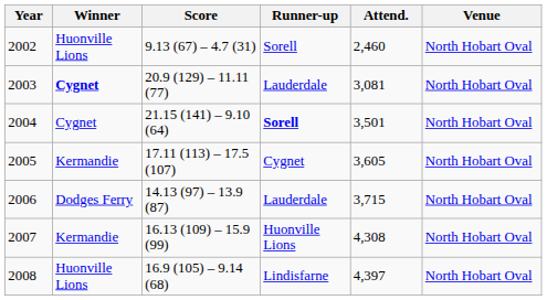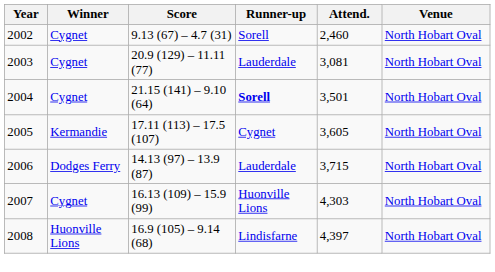 <table class="wikitable sortable">
 <tr>
 <th width=50px>Year</th>
 <th width=100px>Winner</th>
 <th width=150px>Score</th>
 <th width=100px>Runner-up</th>
 <th width=80px>Attend.</th>
 <th width=150px>Venue</th>
 </tr>
 <tr>
 <td>2002</td>
-<td><a href='#'>Huonville Lions</a></td>
+<td><a href='#'>Cygnet</a></td>
 <td>9.13 (67) – 4.7 (31)</td>
 <td><a href='#'>Sorell</a></td>
 <td>2,460</td>
 <td><a href='#'>North Hobart Oval</a></td>
 </tr>
 <tr>
 <td>2003</td>
-<td><strong><a href='#'>Cygnet</a></strong></td>
+<td><a href='#'>Cygnet</a></td>
 <td>20.9 (129) – 11.11 (77)</td>
 <td><a href='#'>Lauderdale</a></td>
 <td>3,081</td>
 <td><a href='#'>North Hobart Oval</a></td>
 </tr>
 <tr>
 <td>2004</td>
 <td><a href='#'>Cygnet</a></td>
 <td>21.15 (141) – 9.10 (64)</td>
 <td><strong><a href='#'>Sorell</a></strong></td>
 <td>3,501</td>
 <td><a href='#'>North Hobart Oval</a></td>
 </tr>
 <tr>
 <td>2005</td>
 <td><a href='#'>Kermandie</a></td>
 <td>17.11 (113) – 17.5 (107)</td>
 <td><a href='#'>Cygnet</a></td>
 <td>3,605</td>
 <td><a href='#'>North Hobart Oval</a></td>
 </tr>
 <tr>
 <td>2006</td>
 <td><a href='#'>Dodges Ferry</a></td>
 <td>14.13 (97) – 13.9 (87)</td>
 <td><a href='#'>Lauderdale</a></td>
 <td>3,715</td>
 <td><a href='#'>North Hobart Oval</a></td>
 </tr>
 <tr>
 <td>2007</td>
-<td><a href='#'>Kermandie</a></td>
+<td><a href='#'>Cygnet</a></td>
 <td>16.13 (109) – 15.9 (99)</td>
 <td><a href='#'>Huonville Lions</a></td>
-<td>4,308</td>
+<td>4,303</td>
 <td><a href='#'>North Hobart Oval</a></td>
 </tr>
 <tr>
 <td>2008</td>
 <td><a href='#'>Huonville Lions</a></td>
 <td>16.9 (105) – 9.14 (68)</td>
 <td><a href='#'>Lindisfarne</a></td>
 <td>4,397</td>
 <td><a href='#'>North Hobart Oval</a></td>
 </tr>
 </table>
